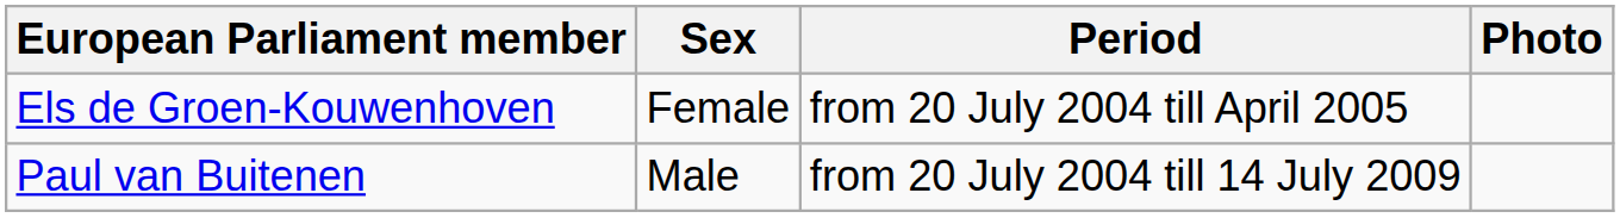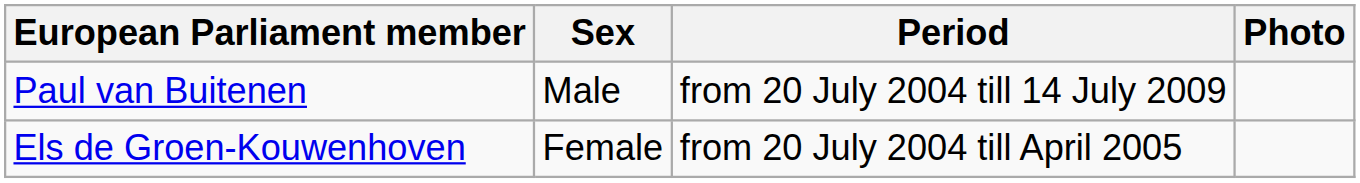 <table class="wikitable vatop">
 <tr>
 <th>European Parliament member</th>
 <th>Sex</th>
 <th>Period</th>
 <th>Photo</th>
 </tr>
 <tr>
+<td><a href='#'>Paul van Buitenen</a></td>
+<td>Male</td>
+<td>from 20 July 2004 till 14 July 2009 </td>
+<td></td>
+</tr>
+<tr>
 <td><a href='#'>Els de Groen-Kouwenhoven</a></td>
 <td>Female</td>
 <td>from 20 July 2004 till April 2005 </td>
 <td></td>
 </tr>
-<tr>
-<td><a href='#'>Paul van Buitenen</a></td>
-<td>Male</td>
-<td>from 20 July 2004 till 14 July 2009 </td>
-<td></td>
-</tr>
 </table>
